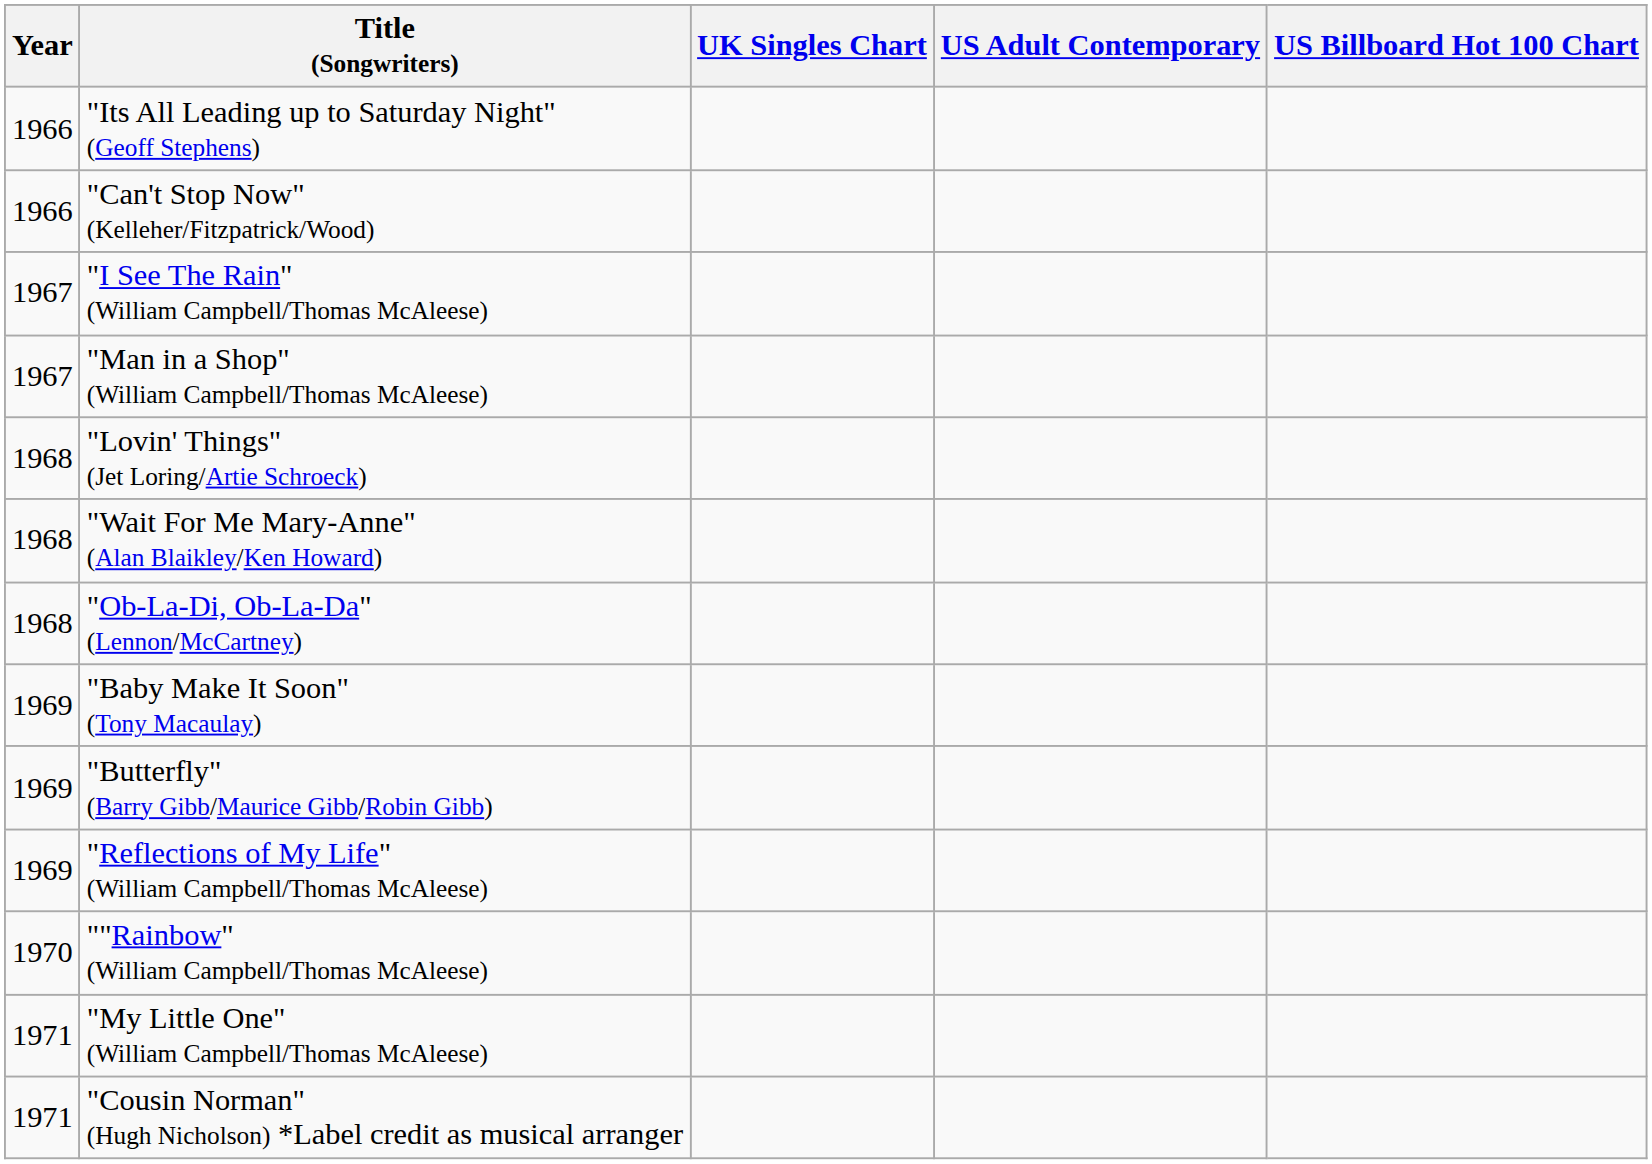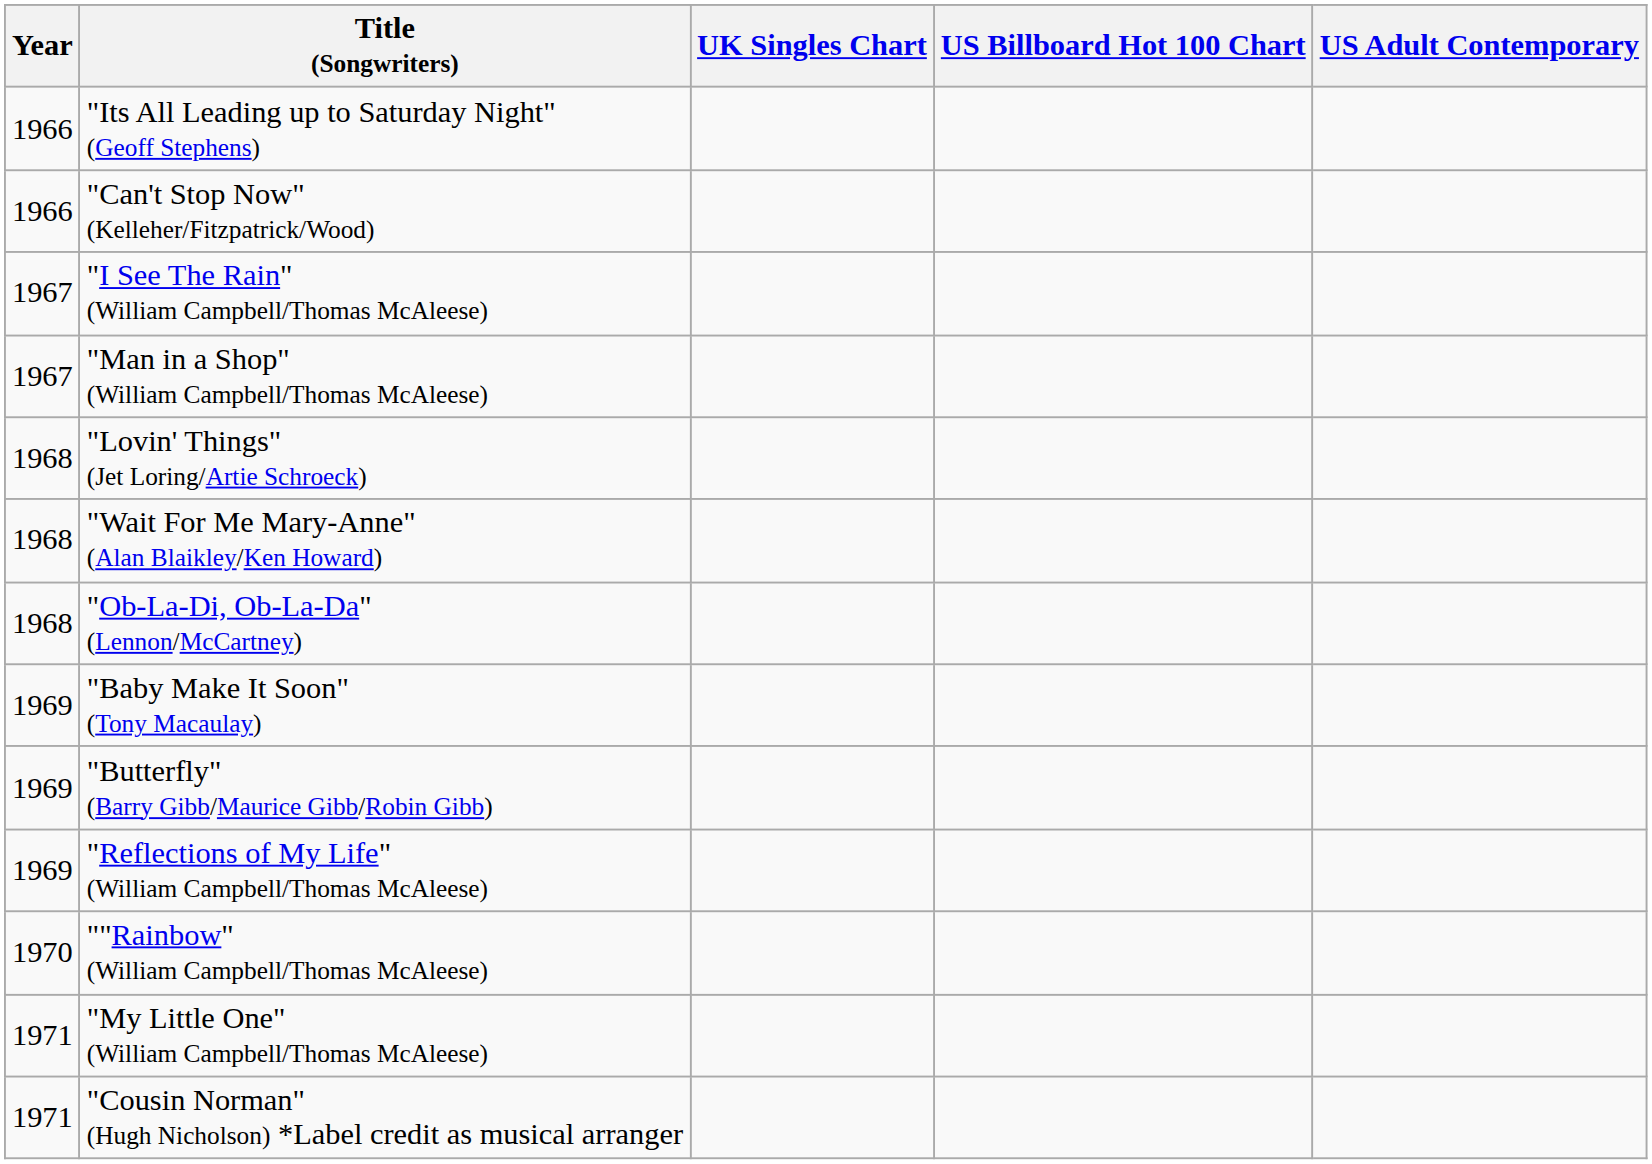 <table class="wikitable sortable">
 <tr>
 <th>Year</th>
 <th>Title<br><small>(Songwriters)</small></th>
 <th><a href='#'>UK Singles Chart</a></th>
+<th><a href='#'>US Billboard Hot 100 Chart</a></th>
 <th><a href='#'>US Adult Contemporary</a></th>
-<th><a href='#'>US Billboard Hot 100 Chart</a></th>
 </tr>
 <tr>
 <td>1966</td>
 <td>"Its All Leading up to Saturday Night"<br><small>(<a href='#'>Geoff Stephens</a>)</small></td>
 <td></td>
 <td></td>
 <td></td>
 </tr>
 <tr>
 <td>1966</td>
 <td>"Can't Stop Now"<br><small>(Kelleher/Fitzpatrick/Wood)</small></td>
 <td></td>
 <td></td>
 <td></td>
 </tr>
 <tr>
 <td>1967</td>
 <td>"<a href='#'>I See The Rain</a>"<br><small>(William Campbell/Thomas McAleese)</small></td>
 <td></td>
 <td></td>
 <td></td>
 </tr>
 <tr>
 <td>1967</td>
 <td>"Man in a Shop"<br><small>(William Campbell/Thomas McAleese)</small></td>
 <td></td>
 <td></td>
 <td></td>
 </tr>
 <tr>
 <td>1968</td>
 <td>"Lovin' Things"<br><small>(Jet Loring/<a href='#'>Artie Schroeck</a>)</small></td>
 <td></td>
 <td></td>
 <td></td>
 </tr>
 <tr>
 <td>1968</td>
 <td>"Wait For Me Mary-Anne"<br><small>(<a href='#'>Alan Blaikley</a>/<a href='#'>Ken Howard</a>)</small></td>
 <td></td>
 <td></td>
 <td></td>
 </tr>
 <tr>
 <td>1968</td>
 <td>"<a href='#'>Ob-La-Di, Ob-La-Da</a>"<br><small>(<a href='#'>Lennon</a>/<a href='#'>McCartney</a>)</small></td>
 <td></td>
 <td></td>
 <td></td>
 </tr>
 <tr>
 <td>1969</td>
 <td>"Baby Make It Soon"<br><small>(<a href='#'>Tony Macaulay</a>)</small></td>
 <td></td>
 <td></td>
 <td></td>
 </tr>
 <tr>
 <td>1969</td>
 <td>"Butterfly"<br><small>(<a href='#'>Barry Gibb</a>/<a href='#'>Maurice Gibb</a>/<a href='#'>Robin Gibb</a>)</small></td>
 <td></td>
 <td></td>
 <td></td>
 </tr>
 <tr>
 <td>1969</td>
 <td>"<a href='#'>Reflections of My Life</a>"<br><small>(William Campbell/Thomas McAleese)</small></td>
 <td></td>
 <td></td>
 <td></td>
 </tr>
 <tr>
 <td>1970</td>
 <td>""<a href='#'>Rainbow</a>"<br><small>(William Campbell/Thomas McAleese)</small></td>
 <td></td>
 <td></td>
 <td></td>
 </tr>
 <tr>
 <td>1971</td>
 <td>"My Little One"<br><small>(William Campbell/Thomas McAleese)</small></td>
 <td></td>
 <td></td>
 <td></td>
 </tr>
 <tr>
 <td>1971</td>
 <td>"Cousin Norman"<br><small>(Hugh Nicholson)</small> *Label credit as musical arranger</td>
 <td></td>
 <td></td>
 <td></td>
 </tr>
 </table>
